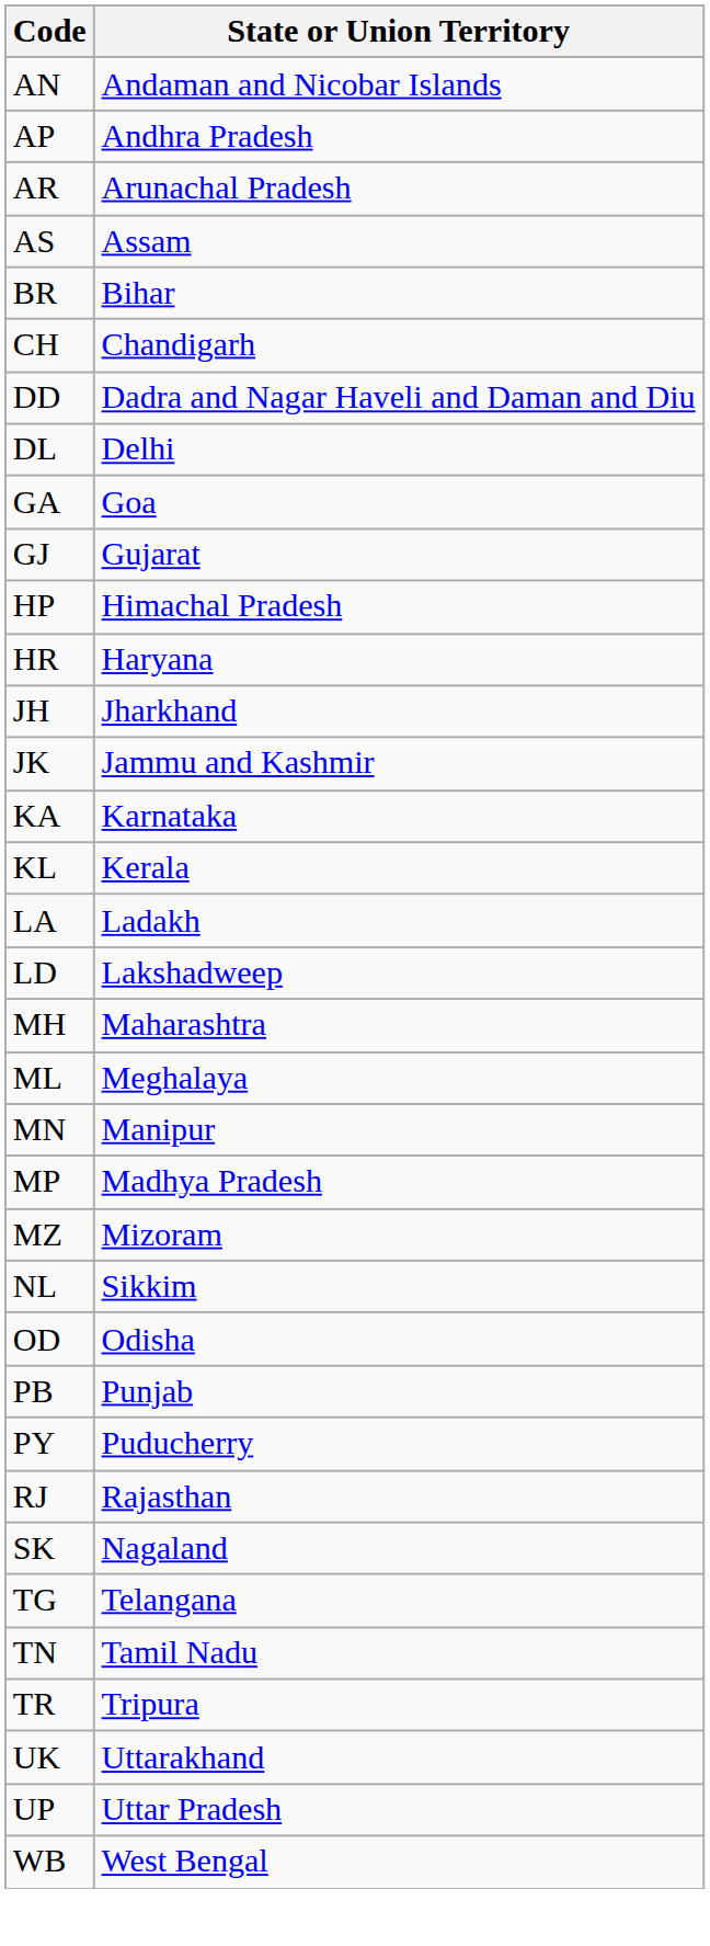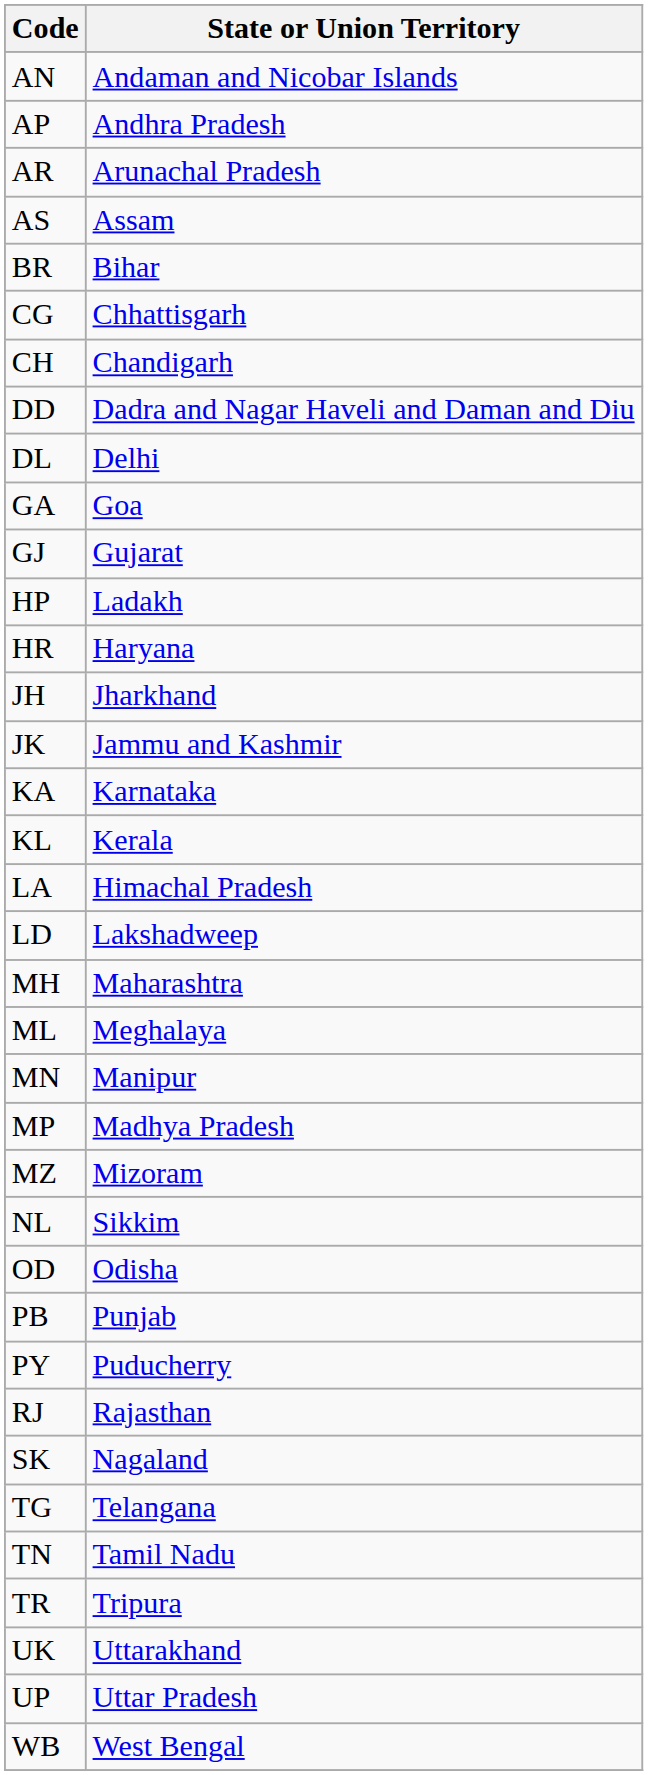 <table class="wikitable">
 <tr>
 <th>Code</th>
 <th>State or Union Territory</th>
 </tr>
 <tr>
 <td>AN</td>
 <td><a href='#'>Andaman and Nicobar Islands</a></td>
 </tr>
 <tr>
 <td>AP</td>
 <td><a href='#'>Andhra Pradesh</a></td>
 </tr>
 <tr>
 <td>AR</td>
 <td><a href='#'>Arunachal Pradesh</a></td>
 </tr>
 <tr>
 <td>AS</td>
 <td><a href='#'>Assam</a></td>
 </tr>
 <tr>
 <td>BR</td>
 <td><a href='#'>Bihar</a></td>
 </tr>
 <tr>
+<td>CG</td>
+<td><a href='#'>Chhattisgarh</a></td>
+</tr>
+<tr>
 <td>CH</td>
 <td><a href='#'>Chandigarh</a></td>
 </tr>
 <tr>
 <td>DD</td>
 <td><a href='#'>Dadra and Nagar Haveli and Daman and Diu</a></td>
 </tr>
 <tr>
 <td>DL</td>
 <td><a href='#'>Delhi</a></td>
 </tr>
 <tr>
 <td>GA</td>
 <td><a href='#'>Goa</a></td>
 </tr>
 <tr>
 <td>GJ</td>
 <td><a href='#'>Gujarat</a></td>
 </tr>
 <tr>
 <td>HP</td>
-<td><a href='#'>Himachal Pradesh</a></td>
+<td><a href='#'>Ladakh</a></td>
 </tr>
 <tr>
 <td>HR</td>
 <td><a href='#'>Haryana</a></td>
 </tr>
 <tr>
 <td>JH</td>
 <td><a href='#'>Jharkhand</a></td>
 </tr>
 <tr>
 <td>JK</td>
 <td><a href='#'>Jammu and Kashmir</a></td>
 </tr>
 <tr>
 <td>KA</td>
 <td><a href='#'>Karnataka</a></td>
 </tr>
 <tr>
 <td>KL</td>
 <td><a href='#'>Kerala</a></td>
 </tr>
 <tr>
 <td>LA</td>
-<td><a href='#'>Ladakh</a></td>
+<td><a href='#'>Himachal Pradesh</a></td>
 </tr>
 <tr>
 <td>LD</td>
 <td><a href='#'>Lakshadweep</a></td>
 </tr>
 <tr>
 <td>MH</td>
 <td><a href='#'>Maharashtra</a></td>
 </tr>
 <tr>
 <td>ML</td>
 <td><a href='#'>Meghalaya</a></td>
 </tr>
 <tr>
 <td>MN</td>
 <td><a href='#'>Manipur</a></td>
 </tr>
 <tr>
 <td>MP</td>
 <td><a href='#'>Madhya Pradesh</a></td>
 </tr>
 <tr>
 <td>MZ</td>
 <td><a href='#'>Mizoram</a></td>
 </tr>
 <tr>
 <td>NL</td>
 <td><a href='#'>Sikkim</a></td>
 </tr>
 <tr>
 <td>OD</td>
 <td><a href='#'>Odisha</a></td>
 </tr>
 <tr>
 <td>PB</td>
 <td><a href='#'>Punjab</a></td>
 </tr>
 <tr>
 <td>PY</td>
 <td><a href='#'>Puducherry</a></td>
 </tr>
 <tr>
 <td>RJ</td>
 <td><a href='#'>Rajasthan</a></td>
 </tr>
 <tr>
 <td>SK</td>
 <td><a href='#'>Nagaland</a></td>
 </tr>
 <tr>
 <td>TG</td>
 <td><a href='#'>Telangana</a></td>
 </tr>
 <tr>
 <td>TN</td>
 <td><a href='#'>Tamil Nadu</a></td>
 </tr>
 <tr>
 <td>TR</td>
 <td><a href='#'>Tripura</a></td>
 </tr>
 <tr>
 <td>UK</td>
 <td><a href='#'>Uttarakhand</a></td>
 </tr>
 <tr>
 <td>UP</td>
 <td><a href='#'>Uttar Pradesh</a></td>
 </tr>
 <tr>
 <td>WB</td>
 <td><a href='#'>West Bengal</a></td>
 </tr>
 <tr>
 </tr>
 </table>
